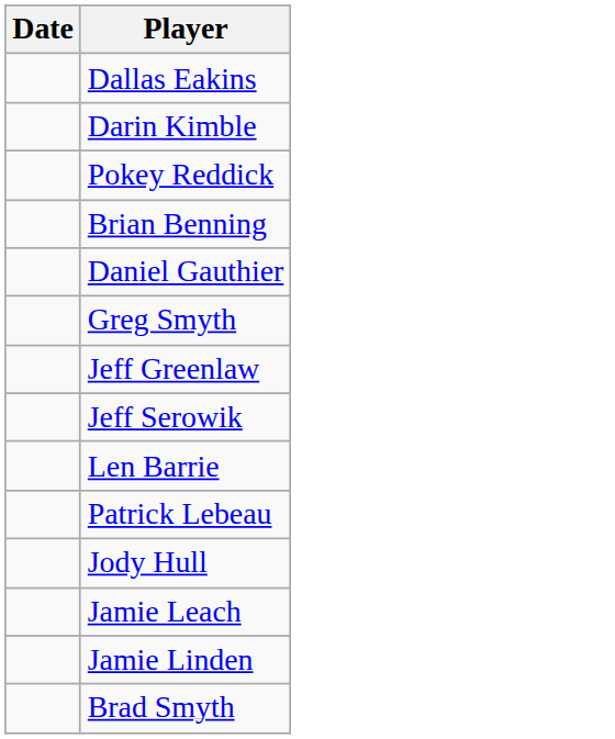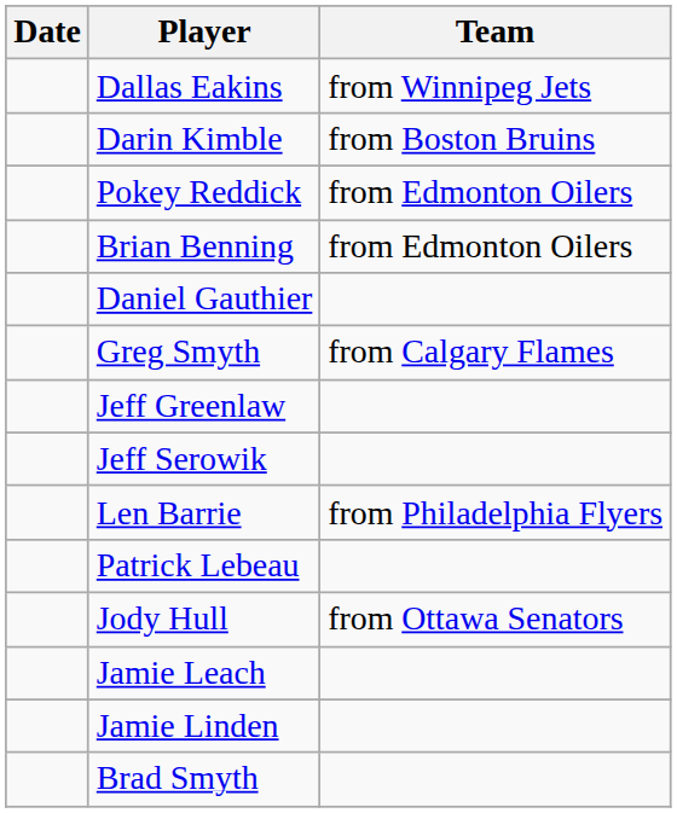 <table class="wikitable">
 <tr>
 <th>Date</th>
 <th>Player</th>
+<th>Team</th>
 </tr>
 <tr>
 <td></td>
 <td><a href='#'>Dallas Eakins</a></td>
+<td>from <a href='#'>Winnipeg Jets</a></td>
 </tr>
 <tr>
 <td></td>
 <td><a href='#'>Darin Kimble</a></td>
+<td>from <a href='#'>Boston Bruins</a></td>
 </tr>
 <tr>
 <td></td>
 <td><a href='#'>Pokey Reddick</a></td>
+<td>from <a href='#'>Edmonton Oilers</a></td>
 </tr>
 <tr>
 <td></td>
 <td><a href='#'>Brian Benning</a></td>
+<td>from Edmonton Oilers</td>
 </tr>
 <tr>
 <td></td>
 <td><a href='#'>Daniel Gauthier</a></td>
+<td></td>
 </tr>
 <tr>
 <td></td>
 <td><a href='#'>Greg Smyth</a></td>
+<td>from <a href='#'>Calgary Flames</a></td>
 </tr>
 <tr>
 <td></td>
 <td><a href='#'>Jeff Greenlaw</a></td>
+<td></td>
 </tr>
 <tr>
 <td></td>
 <td><a href='#'>Jeff Serowik</a></td>
+<td></td>
 </tr>
 <tr>
 <td></td>
 <td><a href='#'>Len Barrie</a></td>
+<td>from <a href='#'>Philadelphia Flyers</a></td>
 </tr>
 <tr>
 <td></td>
 <td><a href='#'>Patrick Lebeau</a></td>
+<td></td>
 </tr>
 <tr>
 <td></td>
 <td><a href='#'>Jody Hull</a></td>
+<td>from <a href='#'>Ottawa Senators</a></td>
 </tr>
 <tr>
 <td></td>
 <td><a href='#'>Jamie Leach</a></td>
+<td></td>
 </tr>
 <tr>
 <td></td>
 <td><a href='#'>Jamie Linden</a></td>
+<td></td>
 </tr>
 <tr>
 <td></td>
 <td><a href='#'>Brad Smyth</a></td>
+<td></td>
 </tr>
 </table>
